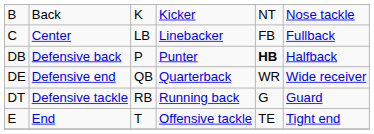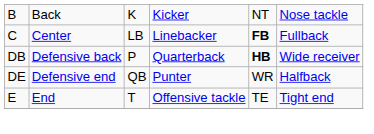 <table class=wikitable>
 <tr>
 <td>B</td>
 <td>Back</td>
 <td>K</td>
 <td><a href='#'>Kicker</a></td>
 <td>NT</td>
 <td><a href='#'>Nose tackle</a></td>
 </tr>
 <tr>
 <td>C</td>
 <td><a href='#'>Center</a></td>
 <td>LB</td>
 <td><a href='#'>Linebacker</a></td>
-<td>FB</td>
+<td><strong>FB</strong></td>
 <td><a href='#'>Fullback</a></td>
 </tr>
 <tr>
 <td>DB</td>
 <td><a href='#'>Defensive back</a></td>
 <td>P</td>
-<td><a href='#'>Punter</a></td>
+<td><a href='#'>Quarterback</a></td>
 <td><strong>HB</strong></td>
-<td><a href='#'>Halfback</a></td>
+<td><a href='#'>Wide receiver</a></td>
 </tr>
 <tr>
 <td>DE</td>
 <td><a href='#'>Defensive end</a></td>
 <td>QB</td>
-<td><a href='#'>Quarterback</a></td>
+<td><a href='#'>Punter</a></td>
 <td>WR</td>
-<td><a href='#'>Wide receiver</a></td>
-</tr>
-<tr>
-<td>DT</td>
-<td><a href='#'>Defensive tackle</a></td>
-<td>RB</td>
-<td><a href='#'>Running back</a></td>
-<td>G</td>
-<td><a href='#'>Guard</a></td>
+<td><a href='#'>Halfback</a></td>
 </tr>
 <tr>
 <td>E</td>
 <td><a href='#'>End</a></td>
 <td>T</td>
 <td><a href='#'>Offensive tackle</a></td>
 <td>TE</td>
 <td><a href='#'>Tight end</a></td>
 </tr>
 <tr>
 </tr>
 </table>
